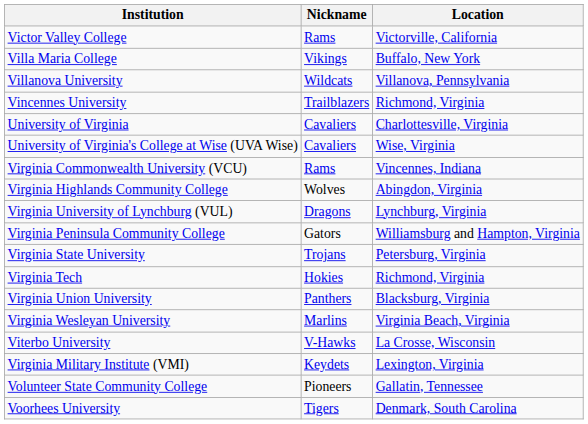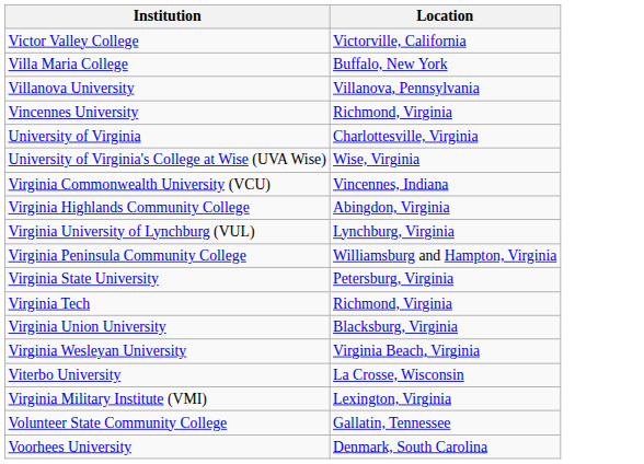 <table class="wikitable">
 <tr>
 <th>Institution</th>
-<th>Nickname</th>
 <th>Location</th>
 </tr>
 <tr>
 <td><a href='#'>Victor Valley College</a></td>
-<td><a href='#'>Rams</a></td>
 <td><a href='#'>Victorville, California</a></td>
 </tr>
 <tr>
 <td><a href='#'>Villa Maria College</a></td>
-<td><a href='#'>Vikings</a></td>
 <td><a href='#'>Buffalo, New York</a></td>
 </tr>
 <tr>
 <td><a href='#'>Villanova University</a></td>
-<td><a href='#'>Wildcats</a></td>
 <td><a href='#'>Villanova, Pennsylvania</a></td>
 </tr>
 <tr>
 <td><a href='#'>Vincennes University</a></td>
-<td><a href='#'>Trailblazers</a></td>
 <td><a href='#'>Richmond, Virginia</a></td>
 </tr>
 <tr>
 <td><a href='#'>University of Virginia</a></td>
-<td><a href='#'>Cavaliers</a></td>
 <td><a href='#'>Charlottesville, Virginia</a></td>
 </tr>
 <tr>
 <td><a href='#'>University of Virginia's College at Wise</a> (UVA Wise)</td>
-<td><a href='#'>Cavaliers</a></td>
 <td><a href='#'>Wise, Virginia</a></td>
 </tr>
 <tr>
 <td><a href='#'>Virginia Commonwealth University</a> (VCU)</td>
-<td><a href='#'>Rams</a></td>
 <td><a href='#'>Vincennes, Indiana</a></td>
 </tr>
 <tr>
 <td><a href='#'>Virginia Highlands Community College</a></td>
-<td>Wolves</td>
 <td><a href='#'>Abingdon, Virginia</a></td>
 </tr>
 <tr>
 <td><a href='#'>Virginia University of Lynchburg</a> (VUL)</td>
-<td><a href='#'>Dragons</a></td>
 <td><a href='#'>Lynchburg, Virginia</a></td>
 </tr>
 <tr>
 <td><a href='#'>Virginia Peninsula Community College</a></td>
-<td>Gators</td>
 <td><a href='#'>Williamsburg</a> and <a href='#'>Hampton, Virginia</a></td>
 </tr>
 <tr>
 <td><a href='#'>Virginia State University</a></td>
-<td><a href='#'>Trojans</a></td>
 <td><a href='#'>Petersburg, Virginia</a></td>
 </tr>
 <tr>
 <td><a href='#'>Virginia Tech</a></td>
-<td><a href='#'>Hokies</a></td>
 <td><a href='#'>Richmond, Virginia</a></td>
 </tr>
 <tr>
 <td><a href='#'>Virginia Union University</a></td>
-<td><a href='#'>Panthers</a></td>
 <td><a href='#'>Blacksburg, Virginia</a></td>
 </tr>
 <tr>
 <td><a href='#'>Virginia Wesleyan University</a></td>
-<td><a href='#'>Marlins</a></td>
 <td><a href='#'>Virginia Beach, Virginia</a></td>
 </tr>
 <tr>
 <td><a href='#'>Viterbo University</a></td>
-<td><a href='#'>V-Hawks</a></td>
 <td><a href='#'>La Crosse, Wisconsin</a></td>
 </tr>
 <tr>
 <td><a href='#'>Virginia Military Institute</a> (VMI)</td>
-<td><a href='#'>Keydets</a></td>
 <td><a href='#'>Lexington, Virginia</a></td>
 </tr>
 <tr>
 <td><a href='#'>Volunteer State Community College</a></td>
-<td>Pioneers</td>
 <td><a href='#'>Gallatin, Tennessee</a></td>
 </tr>
 <tr>
 <td><a href='#'>Voorhees University</a></td>
-<td><a href='#'>Tigers</a></td>
 <td><a href='#'>Denmark, South Carolina</a></td>
 </tr>
 </table>
